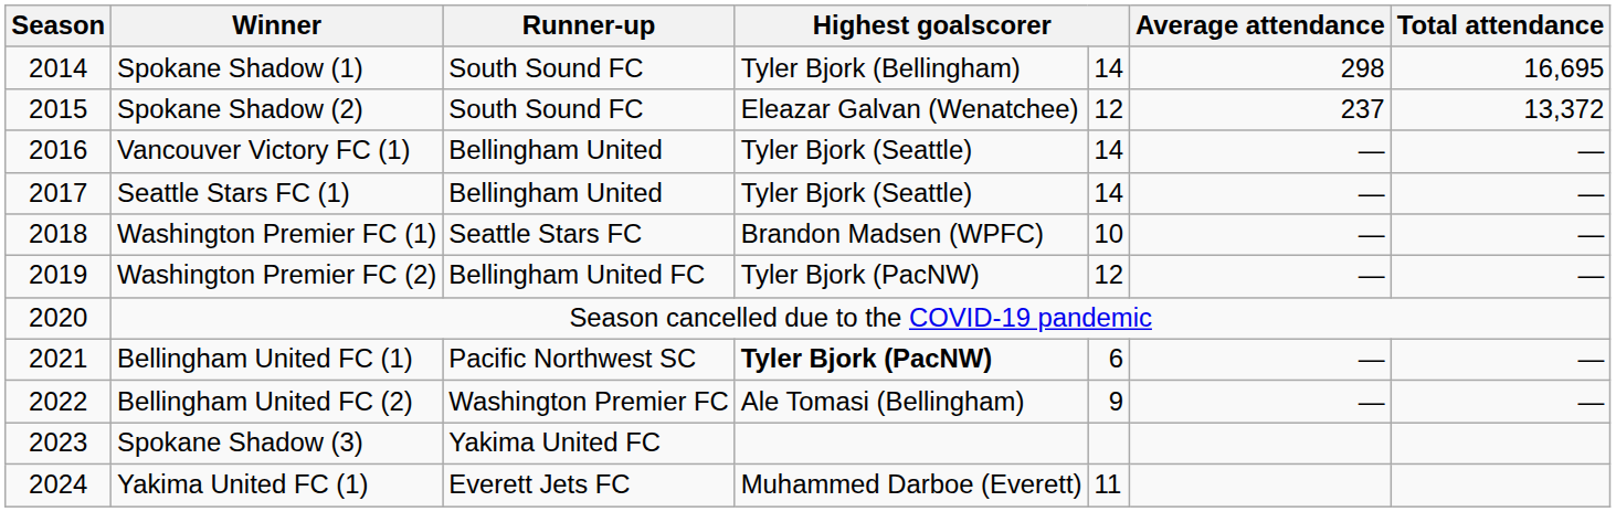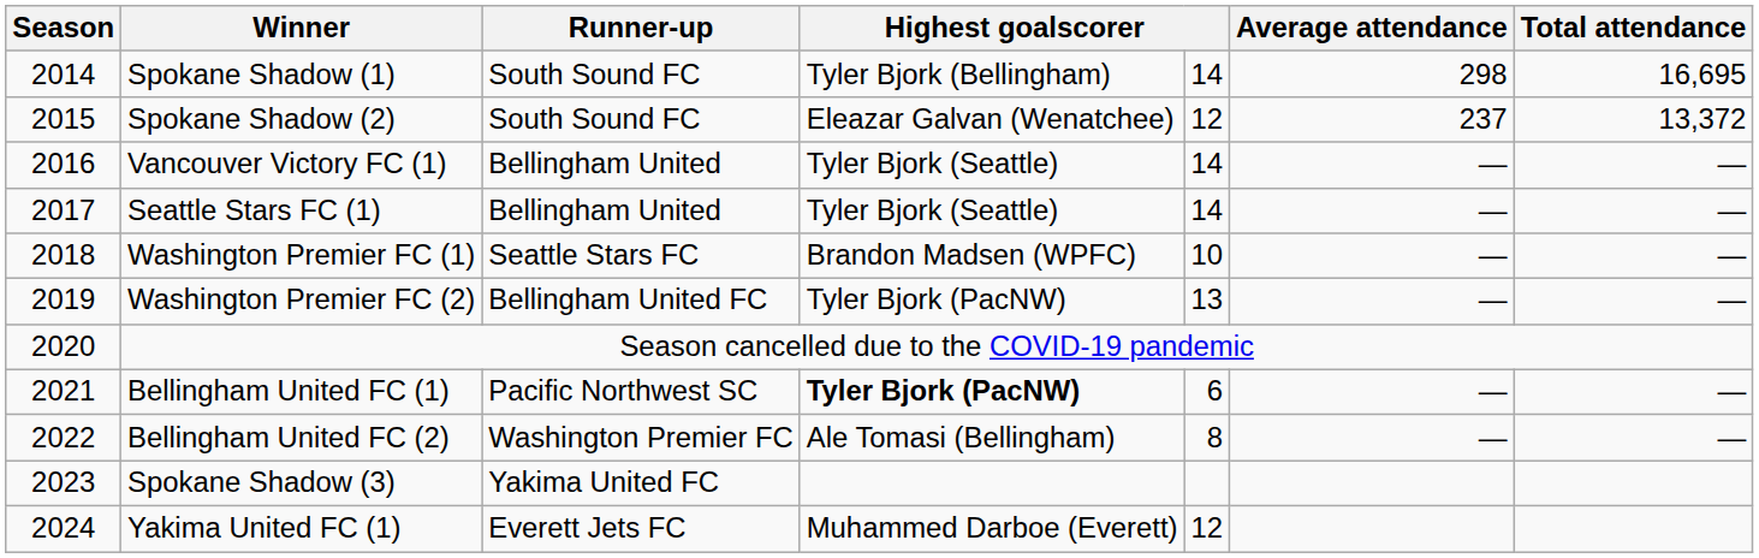 <table class="wikitable sortable">
 <tr>
 <th>Season</th>
 <th>Winner</th>
 <th>Runner-up</th>
 <th colspan=2>Highest goalscorer</th>
 <th>Average attendance</th>
 <th>Total attendance</th>
 </tr>
 <tr>
 <td align=center>2014</td>
 <td>Spokane Shadow (1)</td>
 <td>South Sound FC</td>
 <td>Tyler Bjork (Bellingham)</td>
 <td align=right>14</td>
 <td align=right>298</td>
 <td align=right>16,695</td>
 </tr>
 <tr>
 <td align=center>2015</td>
 <td>Spokane Shadow (2)</td>
 <td>South Sound FC</td>
 <td>Eleazar Galvan (Wenatchee)</td>
 <td align=right>12</td>
 <td align=right>237</td>
 <td align=right>13,372</td>
 </tr>
 <tr>
 <td align=center>2016</td>
 <td>Vancouver Victory FC (1)</td>
 <td>Bellingham United</td>
 <td>Tyler Bjork (Seattle)</td>
 <td align=right>14</td>
 <td align=right>—</td>
 <td align=right>—</td>
 </tr>
 <tr>
 <td align=center>2017</td>
 <td>Seattle Stars FC (1)</td>
 <td>Bellingham United</td>
 <td>Tyler Bjork (Seattle)</td>
 <td align=right>14</td>
 <td align=right>—</td>
 <td align=right>—</td>
 </tr>
 <tr>
 <td align=center>2018</td>
 <td>Washington Premier FC (1)</td>
 <td>Seattle Stars FC</td>
 <td>Brandon Madsen (WPFC)</td>
 <td align=right>10</td>
 <td align=right>—</td>
 <td align=right>—</td>
 </tr>
 <tr>
 <td align=center>2019</td>
 <td>Washington Premier FC (2)</td>
 <td>Bellingham United FC</td>
 <td>Tyler Bjork (PacNW)</td>
-<td align=right>12</td>
+<td align=right>13</td>
 <td align=right>—</td>
 <td align=right>—</td>
 </tr>
 <tr>
 <td align=center>2020</td>
 <td colspan=6 align=center>Season cancelled due to the <a href='#'>COVID-19 pandemic</a></td>
 </tr>
 <tr>
 <td align=center>2021</td>
 <td>Bellingham United FC (1)</td>
 <td>Pacific Northwest SC</td>
 <td><strong>Tyler Bjork (PacNW)</strong></td>
 <td align=right>6</td>
 <td align=right>—</td>
 <td align=right>—</td>
 </tr>
 <tr>
 <td align=center>2022</td>
 <td>Bellingham United FC (2)</td>
 <td>Washington Premier FC</td>
 <td>Ale Tomasi (Bellingham)</td>
-<td align=right>9</td>
+<td align=right>8</td>
 <td align=right>—</td>
 <td align=right>—</td>
 </tr>
 <tr>
 <td align=center>2023</td>
 <td>Spokane Shadow (3)</td>
 <td>Yakima United FC</td>
 <td></td>
 <td></td>
 <td></td>
 <td></td>
 </tr>
 <tr>
 <td align=center>2024</td>
 <td>Yakima United FC (1)</td>
 <td>Everett Jets FC</td>
 <td>Muhammed Darboe (Everett)</td>
-<td>11</td>
+<td>12</td>
 <td></td>
 <td></td>
 </tr>
 </table>
